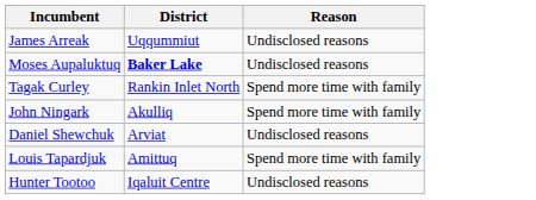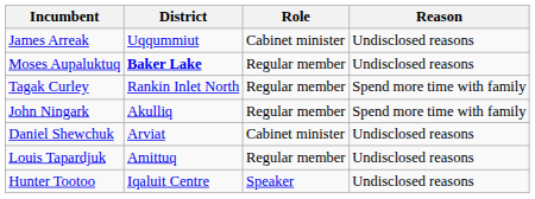 <table class=wikitable>
 <tr>
 <th>Incumbent</th>
 <th>District</th>
+<th>Role</th>
 <th>Reason</th>
 </tr>
 <tr>
 <td><a href='#'>James Arreak</a></td>
 <td><a href='#'>Uqqummiut</a></td>
+<td>Cabinet minister</td>
 <td>Undisclosed reasons</td>
 </tr>
 <tr>
 <td><a href='#'>Moses Aupaluktuq</a></td>
 <td><strong><a href='#'>Baker Lake</a></strong></td>
+<td>Regular member</td>
 <td>Undisclosed reasons</td>
 </tr>
 <tr>
 <td><a href='#'>Tagak Curley</a></td>
 <td><a href='#'>Rankin Inlet North</a></td>
+<td>Regular member</td>
 <td>Spend more time with family</td>
 </tr>
 <tr>
 <td><a href='#'>John Ningark</a></td>
 <td><a href='#'>Akulliq</a></td>
+<td>Regular member</td>
 <td>Spend more time with family</td>
 </tr>
 <tr>
 <td><a href='#'>Daniel Shewchuk</a></td>
 <td><a href='#'>Arviat</a></td>
+<td>Cabinet minister</td>
 <td>Undisclosed reasons</td>
 </tr>
 <tr>
 <td><a href='#'>Louis Tapardjuk</a></td>
 <td><a href='#'>Amittuq</a></td>
-<td>Spend more time with family</td>
+<td>Regular member</td>
+<td>Undisclosed reasons</td>
 </tr>
 <tr>
 <td><a href='#'>Hunter Tootoo</a></td>
 <td><a href='#'>Iqaluit Centre</a></td>
+<td><a href='#'>Speaker</a></td>
 <td>Undisclosed reasons</td>
 </tr>
 </table>
